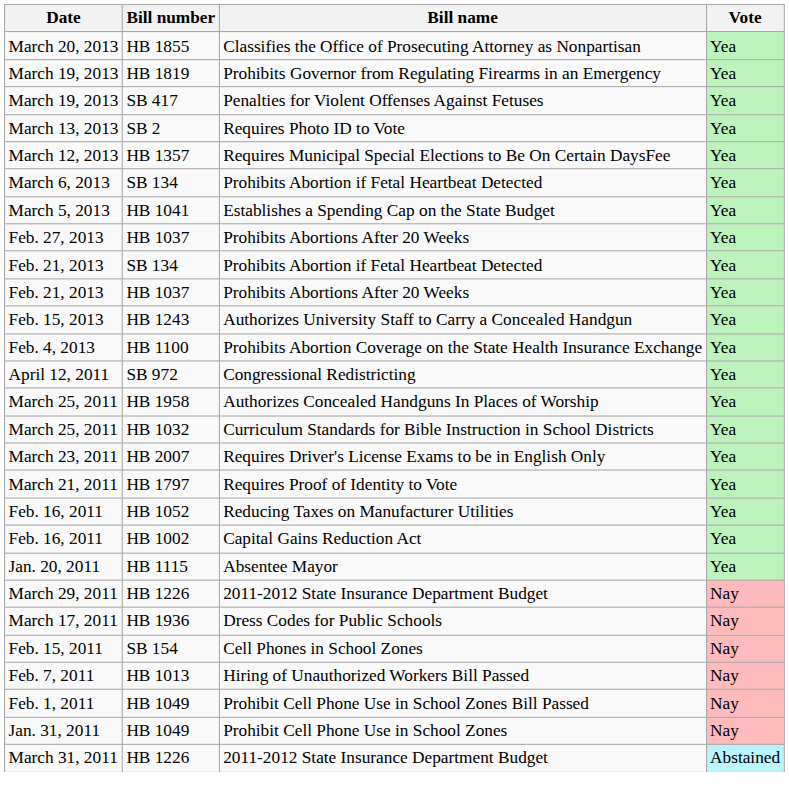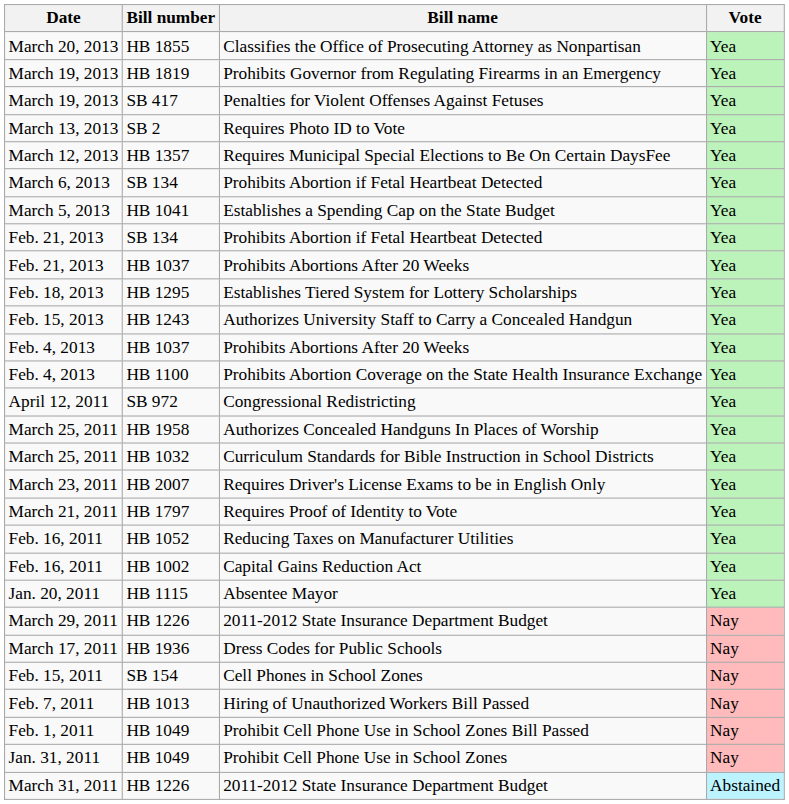 <table class="wikitable sortable">
 <tr>
 <th>Date</th>
 <th>Bill number</th>
 <th>Bill name</th>
 <th>Vote</th>
 </tr>
 <tr>
 <td>March 20, 2013</td>
 <td>HB 1855</td>
 <td>Classifies the Office of Prosecuting Attorney as Nonpartisan</td>
 <td style="background-color: #BBF3BB">Yea</td>
 </tr>
 <tr>
 <td>March 19, 2013</td>
 <td>HB 1819</td>
 <td>Prohibits Governor from Regulating Firearms in an Emergency</td>
 <td style="background-color: #BBF3BB">Yea</td>
 </tr>
 <tr>
 <td>March 19, 2013</td>
 <td>SB 417</td>
 <td>Penalties for Violent Offenses Against Fetuses</td>
 <td style="background-color: #BBF3BB">Yea</td>
 </tr>
 <tr>
 <td>March 13, 2013</td>
 <td>SB 2</td>
 <td>Requires Photo ID to Vote</td>
 <td style="background-color: #BBF3BB">Yea</td>
 </tr>
 <tr>
 <td>March 12, 2013</td>
 <td>HB 1357</td>
 <td>Requires Municipal Special Elections to Be On Certain DaysFee</td>
 <td style="background-color: #BBF3BB">Yea</td>
 </tr>
 <tr>
 <td>March 6, 2013</td>
 <td>SB 134</td>
 <td>Prohibits Abortion if Fetal Heartbeat Detected</td>
 <td style="background-color: #BBF3BB">Yea</td>
 </tr>
 <tr>
 <td>March 5, 2013</td>
 <td>HB 1041</td>
 <td>Establishes a Spending Cap on the State Budget</td>
 <td style="background-color: #BBF3BB">Yea</td>
 </tr>
 <tr>
-<td>Feb. 27, 2013</td>
-<td>HB 1037</td>
-<td>Prohibits Abortions After 20 Weeks</td>
-<td style="background-color: #BBF3BB">Yea</td>
-</tr>
-<tr>
 <td>Feb. 21, 2013</td>
 <td>SB 134</td>
 <td>Prohibits Abortion if Fetal Heartbeat Detected</td>
 <td style="background-color: #BBF3BB">Yea</td>
 </tr>
 <tr>
 <td>Feb. 21, 2013</td>
 <td>HB 1037</td>
 <td>Prohibits Abortions After 20 Weeks</td>
 <td style="background-color: #BBF3BB">Yea</td>
 </tr>
 <tr>
+<td>Feb. 18, 2013</td>
+<td>HB 1295</td>
+<td>Establishes Tiered System for Lottery Scholarships</td>
+<td style="background-color: #BBF3BB">Yea</td>
+</tr>
+<tr>
 <td>Feb. 15, 2013</td>
 <td>HB 1243</td>
 <td>Authorizes University Staff to Carry a Concealed Handgun</td>
+<td style="background-color: #BBF3BB">Yea</td>
+</tr>
+<tr>
+<td>Feb. 4, 2013</td>
+<td>HB 1037</td>
+<td>Prohibits Abortions After 20 Weeks</td>
 <td style="background-color: #BBF3BB">Yea</td>
 </tr>
 <tr>
 <td>Feb. 4, 2013</td>
 <td>HB 1100</td>
 <td>Prohibits Abortion Coverage on the State Health Insurance Exchange</td>
 <td style="background-color: #BBF3BB">Yea</td>
 </tr>
 <tr>
 <td>April 12, 2011</td>
 <td>SB 972</td>
 <td>Congressional Redistricting</td>
 <td style="background-color: #BBF3BB">Yea</td>
 </tr>
 <tr>
 <td>March 25, 2011</td>
 <td>HB 1958</td>
 <td>Authorizes Concealed Handguns In Places of Worship</td>
 <td style="background-color: #BBF3BB">Yea</td>
 </tr>
 <tr>
 <td>March 25, 2011</td>
 <td>HB 1032</td>
 <td>Curriculum Standards for Bible Instruction in School Districts</td>
 <td style="background-color: #BBF3BB">Yea</td>
 </tr>
 <tr>
 <td>March 23, 2011</td>
 <td>HB 2007</td>
 <td>Requires Driver's License Exams to be in English Only</td>
 <td style="background-color: #BBF3BB">Yea</td>
 </tr>
 <tr>
 <td>March 21, 2011</td>
 <td>HB 1797</td>
 <td>Requires Proof of Identity to Vote</td>
 <td style="background-color: #BBF3BB">Yea</td>
 </tr>
 <tr>
 <td>Feb. 16, 2011</td>
 <td>HB 1052</td>
 <td>Reducing Taxes on Manufacturer Utilities</td>
 <td style="background-color: #BBF3BB">Yea</td>
 </tr>
 <tr>
 <td>Feb. 16, 2011</td>
 <td>HB 1002</td>
 <td>Capital Gains Reduction Act</td>
 <td style="background-color: #BBF3BB">Yea</td>
 </tr>
 <tr>
 <td>Jan. 20, 2011</td>
 <td>HB 1115</td>
 <td>Absentee Mayor</td>
 <td style="background-color: #BBF3BB">Yea</td>
 </tr>
 <tr>
 <td>March 29, 2011</td>
 <td>HB 1226</td>
 <td>2011-2012 State Insurance Department Budget</td>
 <td style="background-color: #FFBBBB">Nay</td>
 </tr>
 <tr>
 <td>March 17, 2011</td>
 <td>HB 1936</td>
 <td>Dress Codes for Public Schools</td>
 <td style="background-color: #FFBBBB">Nay</td>
 </tr>
 <tr>
 <td>Feb. 15, 2011</td>
 <td>SB 154</td>
 <td>Cell Phones in School Zones</td>
 <td style="background-color: #FFBBBB">Nay</td>
 </tr>
 <tr>
 <td>Feb. 7, 2011</td>
 <td>HB 1013</td>
 <td>Hiring of Unauthorized Workers	Bill Passed</td>
 <td style="background-color: #FFBBBB">Nay</td>
 </tr>
 <tr>
 <td>Feb. 1, 2011</td>
 <td>HB 1049</td>
 <td>Prohibit Cell Phone Use in School Zones	Bill Passed</td>
 <td style="background-color: #FFBBBB">Nay</td>
 </tr>
 <tr>
 <td>Jan. 31, 2011</td>
 <td>HB 1049</td>
 <td>Prohibit Cell Phone Use in School Zones</td>
 <td style="background-color: #FFBBBB">Nay</td>
 </tr>
 <tr>
 <td>March 31, 2011</td>
 <td>HB 1226</td>
 <td>2011-2012 State Insurance Department Budget</td>
 <td style="background-color: #BBF3FF">Abstained</td>
 </tr>
 </table>
